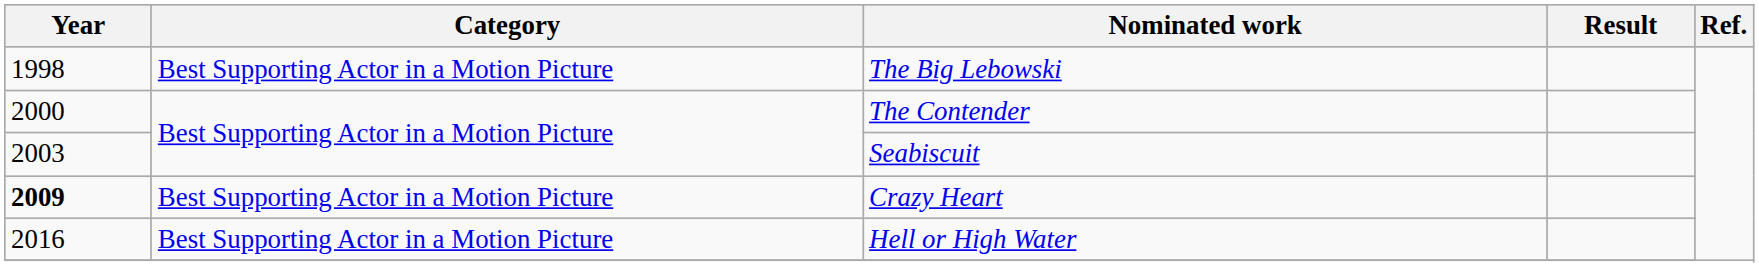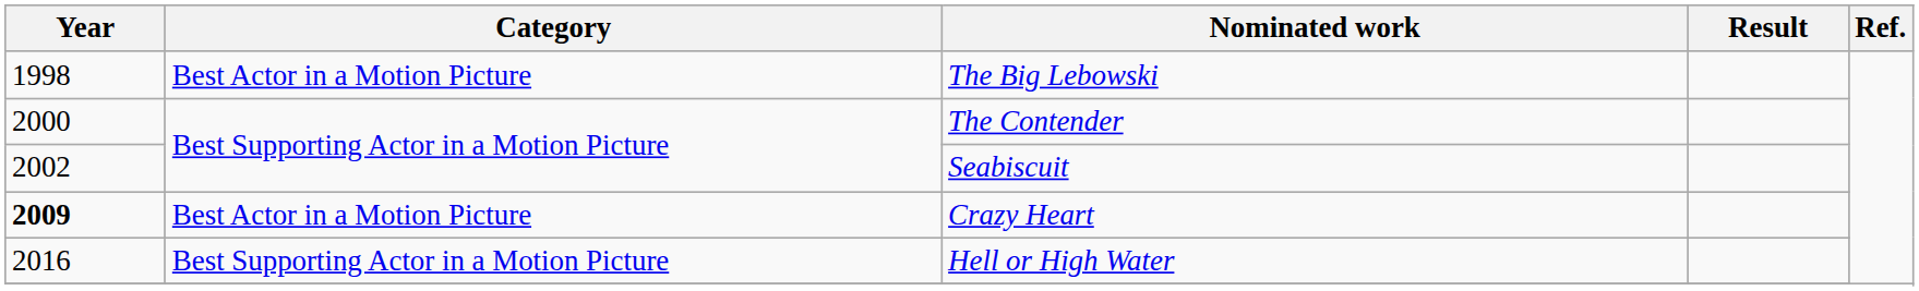 <table class=wikitable>
 <tr>
 <th scope="col" style="width:5em;">Year</th>
 <th scope="col" style="width:26em;">Category</th>
 <th scope="col" style="width:25em;">Nominated work</th>
 <th scope="col" style="width:5em;">Result</th>
 <th>Ref.</th>
 </tr>
 <tr>
 <td>1998</td>
-<td><a href='#'>Best Supporting Actor in a Motion Picture</a></td>
+<td><a href='#'>Best Actor in a Motion Picture</a></td>
 <td><em><a href='#'>The Big Lebowski</a></em></td>
 <td></td>
 </tr>
 <tr>
 <td>2000</td>
 <td rowspan=2><a href='#'>Best Supporting Actor in a Motion Picture</a></td>
 <td><em><a href='#'>The Contender</a></em></td>
 <td></td>
 </tr>
 <tr>
-<td>2003</td>
+<td>2002</td>
 <td><em><a href='#'>Seabiscuit</a></em></td>
 <td></td>
 </tr>
 <tr>
 <td><strong>2009</strong></td>
-<td><a href='#'>Best Supporting Actor in a Motion Picture</a></td>
+<td><a href='#'>Best Actor in a Motion Picture</a></td>
 <td><em><a href='#'>Crazy Heart</a></em></td>
 <td></td>
 </tr>
 <tr>
 <td>2016</td>
 <td><a href='#'>Best Supporting Actor in a Motion Picture</a></td>
 <td><em><a href='#'>Hell or High Water</a></em></td>
 <td></td>
 </tr>
 <tr>
 </tr>
 </table>
